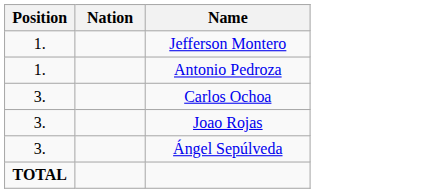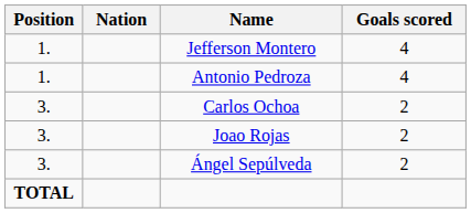 <table class="wikitable" style="font-size: 95%; text-align: center;">
 <tr>
 <th width=60>Position</th>
 <th width=60>Nation</th>
 <th width=150>Name</th>
+<th width=100>Goals scored</th>
 </tr>
 <tr>
 <td>1.</td>
 <td></td>
 <td><a href='#'>Jefferson Montero</a></td>
+<td>4</td>
 </tr>
 <tr>
 <td>1.</td>
 <td></td>
 <td><a href='#'>Antonio Pedroza</a></td>
+<td>4</td>
 </tr>
 <tr>
 <td>3.</td>
 <td></td>
 <td><a href='#'>Carlos Ochoa</a></td>
+<td>2</td>
 </tr>
 <tr>
 <td>3.</td>
 <td></td>
 <td><a href='#'>Joao Rojas</a></td>
+<td>2</td>
 </tr>
 <tr>
 <td>3.</td>
 <td></td>
 <td><a href='#'>Ángel Sepúlveda</a></td>
+<td>2</td>
 </tr>
 <tr>
 <td><strong>TOTAL</strong></td>
 <td></td>
 <td></td>
+<td></td>
 </tr>
 </table>
